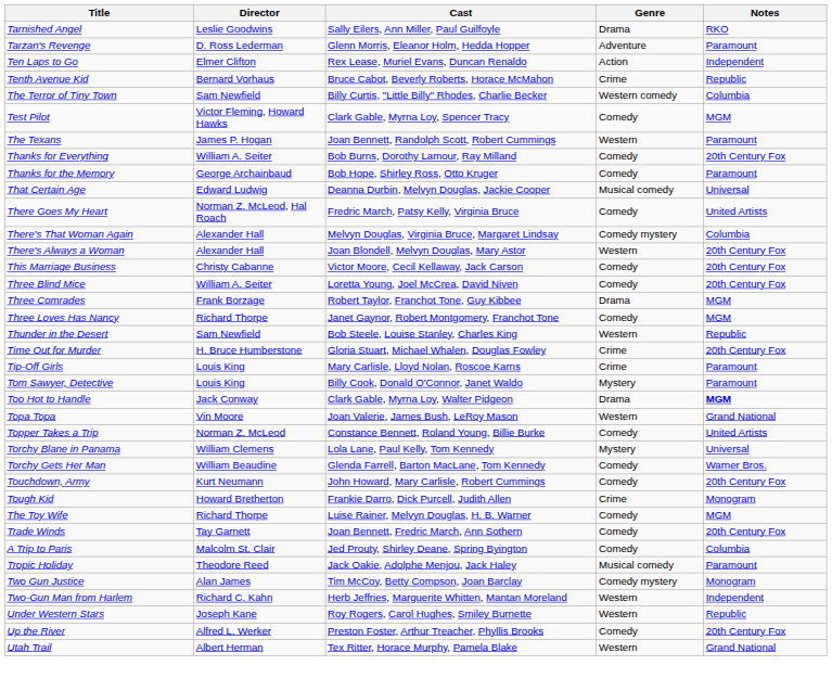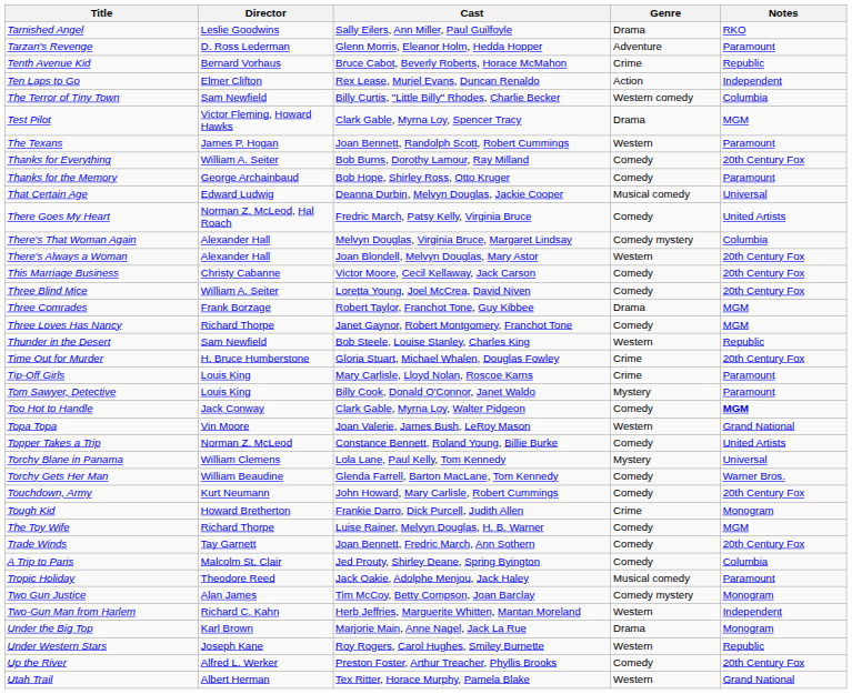 <table class="wikitable" style="width:100%;">
 <tr>
 <th style="width:23%;">Title</th>
 <th style="width:16%;">Director</th>
 <th style="width:33%;">Cast</th>
 <th style="width:13%;">Genre</th>
 <th style="width:15%;">Notes</th>
 </tr>
 <tr>
 <td><em><a href='#'>Tarnished Angel</a></em></td>
 <td><a href='#'>Leslie Goodwins</a></td>
 <td><a href='#'>Sally Eilers</a>, <a href='#'>Ann Miller</a>, <a href='#'>Paul Guilfoyle</a></td>
 <td>Drama</td>
 <td><a href='#'>RKO</a></td>
 </tr>
 <tr>
 <td><em><a href='#'>Tarzan's Revenge</a></em></td>
 <td><a href='#'>D. Ross Lederman</a></td>
 <td><a href='#'>Glenn Morris</a>, <a href='#'>Eleanor Holm</a>, <a href='#'>Hedda Hopper</a></td>
 <td>Adventure</td>
 <td><a href='#'>Paramount</a></td>
 </tr>
 <tr>
+<td><em><a href='#'>Tenth Avenue Kid</a></em></td>
+<td><a href='#'>Bernard Vorhaus</a></td>
+<td><a href='#'>Bruce Cabot</a>, <a href='#'>Beverly Roberts</a>, <a href='#'>Horace McMahon</a></td>
+<td>Crime</td>
+<td><a href='#'>Republic</a></td>
+</tr>
+<tr>
 <td><em><a href='#'>Ten Laps to Go</a></em></td>
 <td><a href='#'>Elmer Clifton</a></td>
 <td><a href='#'>Rex Lease</a>, <a href='#'>Muriel Evans</a>, <a href='#'>Duncan Renaldo</a></td>
 <td>Action</td>
 <td><a href='#'>Independent</a></td>
-</tr>
-<tr>
-<td><em><a href='#'>Tenth Avenue Kid</a></em></td>
-<td><a href='#'>Bernard Vorhaus</a></td>
-<td><a href='#'>Bruce Cabot</a>, <a href='#'>Beverly Roberts</a>, <a href='#'>Horace McMahon</a></td>
-<td>Crime</td>
-<td><a href='#'>Republic</a></td>
 </tr>
 <tr>
 <td><em><a href='#'>The Terror of Tiny Town</a></em></td>
 <td><a href='#'>Sam Newfield</a></td>
 <td><a href='#'>Billy Curtis</a>, <a href='#'>"Little Billy" Rhodes</a>, <a href='#'>Charlie Becker</a></td>
 <td>Western comedy</td>
 <td><a href='#'>Columbia</a></td>
 </tr>
 <tr>
 <td><em><a href='#'>Test Pilot</a></em></td>
 <td><a href='#'>Victor Fleming</a>, <a href='#'>Howard Hawks</a></td>
 <td><a href='#'>Clark Gable</a>, <a href='#'>Myrna Loy</a>, <a href='#'>Spencer Tracy</a></td>
-<td>Comedy</td>
+<td>Drama</td>
 <td><a href='#'>MGM</a></td>
 </tr>
 <tr>
 <td><em><a href='#'>The Texans</a></em></td>
 <td><a href='#'>James P. Hogan</a></td>
 <td><a href='#'>Joan Bennett</a>, <a href='#'>Randolph Scott</a>, <a href='#'>Robert Cummings</a></td>
 <td>Western</td>
 <td><a href='#'>Paramount</a></td>
 </tr>
 <tr>
 <td><em><a href='#'>Thanks for Everything</a></em></td>
 <td><a href='#'>William A. Seiter</a></td>
 <td><a href='#'>Bob Burns</a>, <a href='#'>Dorothy Lamour</a>, <a href='#'>Ray Milland</a></td>
 <td>Comedy</td>
 <td><a href='#'>20th Century Fox</a></td>
 </tr>
 <tr>
 <td><em><a href='#'>Thanks for the Memory</a></em></td>
 <td><a href='#'>George Archainbaud</a></td>
 <td><a href='#'>Bob Hope</a>, <a href='#'>Shirley Ross</a>, <a href='#'>Otto Kruger</a></td>
 <td>Comedy</td>
 <td><a href='#'>Paramount</a></td>
 </tr>
 <tr>
 <td><em><a href='#'>That Certain Age</a></em></td>
 <td><a href='#'>Edward Ludwig</a></td>
 <td><a href='#'>Deanna Durbin</a>, <a href='#'>Melvyn Douglas</a>, <a href='#'>Jackie Cooper</a></td>
 <td>Musical comedy</td>
 <td><a href='#'>Universal</a></td>
 </tr>
 <tr>
 <td><em><a href='#'>There Goes My Heart</a></em></td>
 <td><a href='#'>Norman Z. McLeod</a>, <a href='#'>Hal Roach</a></td>
 <td><a href='#'>Fredric March</a>, <a href='#'>Patsy Kelly</a>, <a href='#'>Virginia Bruce</a></td>
 <td>Comedy</td>
 <td><a href='#'>United Artists</a></td>
 </tr>
 <tr>
 <td><em><a href='#'>There's That Woman Again</a></em></td>
 <td><a href='#'>Alexander Hall</a></td>
 <td><a href='#'>Melvyn Douglas</a>, <a href='#'>Virginia Bruce</a>, <a href='#'>Margaret Lindsay</a></td>
 <td>Comedy mystery</td>
 <td><a href='#'>Columbia</a></td>
 </tr>
 <tr>
 <td><em><a href='#'>There's Always a Woman</a></em></td>
 <td><a href='#'>Alexander Hall</a></td>
 <td><a href='#'>Joan Blondell</a>, <a href='#'>Melvyn Douglas</a>, <a href='#'>Mary Astor</a></td>
 <td>Western</td>
 <td><a href='#'>20th Century Fox</a></td>
 </tr>
 <tr>
 <td><em><a href='#'>This Marriage Business</a></em></td>
 <td><a href='#'>Christy Cabanne</a></td>
 <td><a href='#'>Victor Moore</a>, <a href='#'>Cecil Kellaway</a>, <a href='#'>Jack Carson</a></td>
 <td>Comedy</td>
 <td><a href='#'>20th Century Fox</a></td>
 </tr>
 <tr>
 <td><em><a href='#'>Three Blind Mice</a></em></td>
 <td><a href='#'>William A. Seiter</a></td>
 <td><a href='#'>Loretta Young</a>, <a href='#'>Joel McCrea</a>, <a href='#'>David Niven</a></td>
 <td>Comedy</td>
 <td><a href='#'>20th Century Fox</a></td>
 </tr>
 <tr>
 <td><em><a href='#'>Three Comrades</a></em></td>
 <td><a href='#'>Frank Borzage</a></td>
 <td><a href='#'>Robert Taylor</a>, <a href='#'>Franchot Tone</a>, <a href='#'>Guy Kibbee</a></td>
 <td>Drama</td>
 <td><a href='#'>MGM</a></td>
 </tr>
 <tr>
 <td><em><a href='#'>Three Loves Has Nancy</a></em></td>
 <td><a href='#'>Richard Thorpe</a></td>
 <td><a href='#'>Janet Gaynor</a>, <a href='#'>Robert Montgomery</a>, <a href='#'>Franchot Tone</a></td>
 <td>Comedy</td>
 <td><a href='#'>MGM</a></td>
 </tr>
 <tr>
 <td><em><a href='#'>Thunder in the Desert</a></em></td>
 <td><a href='#'>Sam Newfield</a></td>
 <td><a href='#'>Bob Steele</a>, <a href='#'>Louise Stanley</a>, <a href='#'>Charles King</a></td>
 <td>Western</td>
 <td><a href='#'>Republic</a></td>
 </tr>
 <tr>
 <td><em><a href='#'>Time Out for Murder</a></em></td>
 <td><a href='#'>H. Bruce Humberstone</a></td>
 <td><a href='#'>Gloria Stuart</a>, <a href='#'>Michael Whalen</a>, <a href='#'>Douglas Fowley</a></td>
 <td>Crime</td>
 <td><a href='#'>20th Century Fox</a></td>
 </tr>
 <tr>
 <td><em><a href='#'>Tip-Off Girls</a></em></td>
 <td><a href='#'>Louis King</a></td>
 <td><a href='#'>Mary Carlisle</a>, <a href='#'>Lloyd Nolan</a>, <a href='#'>Roscoe Karns</a></td>
 <td>Crime</td>
 <td><a href='#'>Paramount</a></td>
 </tr>
 <tr>
 <td><em><a href='#'>Tom Sawyer, Detective</a></em></td>
 <td><a href='#'>Louis King</a></td>
 <td><a href='#'>Billy Cook</a>, <a href='#'>Donald O'Connor</a>, <a href='#'>Janet Waldo</a></td>
 <td>Mystery</td>
 <td><a href='#'>Paramount</a></td>
 </tr>
 <tr>
 <td><em><a href='#'>Too Hot to Handle</a></em></td>
 <td><a href='#'>Jack Conway</a></td>
 <td><a href='#'>Clark Gable</a>, <a href='#'>Myrna Loy</a>, <a href='#'>Walter Pidgeon</a></td>
-<td>Drama</td>
+<td>Comedy</td>
 <td><strong><a href='#'>MGM</a></strong></td>
 </tr>
 <tr>
 <td><em><a href='#'>Topa Topa</a></em></td>
 <td><a href='#'>Vin Moore</a></td>
 <td><a href='#'>Joan Valerie</a>, <a href='#'>James Bush</a>, <a href='#'>LeRoy Mason</a></td>
 <td>Western</td>
 <td><a href='#'>Grand National</a></td>
 </tr>
 <tr>
 <td><em><a href='#'>Topper Takes a Trip</a></em></td>
 <td><a href='#'>Norman Z. McLeod</a></td>
 <td><a href='#'>Constance Bennett</a>, <a href='#'>Roland Young</a>, <a href='#'>Billie Burke</a></td>
 <td>Comedy</td>
 <td><a href='#'>United Artists</a></td>
 </tr>
 <tr>
 <td><em><a href='#'>Torchy Blane in Panama</a></em></td>
 <td><a href='#'>William Clemens</a></td>
 <td><a href='#'>Lola Lane</a>, <a href='#'>Paul Kelly</a>, <a href='#'>Tom Kennedy</a></td>
 <td>Mystery</td>
 <td><a href='#'>Universal</a></td>
 </tr>
 <tr>
 <td><em><a href='#'>Torchy Gets Her Man</a></em></td>
 <td><a href='#'>William Beaudine</a></td>
 <td><a href='#'>Glenda Farrell</a>, <a href='#'>Barton MacLane</a>, <a href='#'>Tom Kennedy</a></td>
 <td>Comedy</td>
 <td><a href='#'>Warner Bros.</a></td>
 </tr>
 <tr>
 <td><em><a href='#'>Touchdown, Army</a></em></td>
 <td><a href='#'>Kurt Neumann</a></td>
 <td><a href='#'>John Howard</a>, <a href='#'>Mary Carlisle</a>, <a href='#'>Robert Cummings</a></td>
 <td>Comedy</td>
 <td><a href='#'>20th Century Fox</a></td>
 </tr>
 <tr>
 <td><em><a href='#'>Tough Kid</a></em></td>
 <td><a href='#'>Howard Bretherton</a></td>
 <td><a href='#'>Frankie Darro</a>, <a href='#'>Dick Purcell</a>, <a href='#'>Judith Allen</a></td>
 <td>Crime</td>
 <td><a href='#'>Monogram</a></td>
 </tr>
 <tr>
 <td><em><a href='#'>The Toy Wife</a></em></td>
 <td><a href='#'>Richard Thorpe</a></td>
 <td><a href='#'>Luise Rainer</a>, <a href='#'>Melvyn Douglas</a>, <a href='#'>H. B. Warner</a></td>
 <td>Comedy</td>
 <td><a href='#'>MGM</a></td>
 </tr>
 <tr>
 <td><em><a href='#'>Trade Winds</a></em></td>
 <td><a href='#'>Tay Garnett</a></td>
 <td><a href='#'>Joan Bennett</a>, <a href='#'>Fredric March</a>, <a href='#'>Ann Sothern</a></td>
 <td>Comedy</td>
 <td><a href='#'>20th Century Fox</a></td>
 </tr>
 <tr>
 <td><em><a href='#'>A Trip to Paris</a></em></td>
 <td><a href='#'>Malcolm St. Clair</a></td>
 <td><a href='#'>Jed Prouty</a>, <a href='#'>Shirley Deane</a>, <a href='#'>Spring Byington</a></td>
 <td>Comedy</td>
 <td><a href='#'>Columbia</a></td>
 </tr>
 <tr>
 <td><em><a href='#'>Tropic Holiday</a></em></td>
 <td><a href='#'>Theodore Reed</a></td>
 <td><a href='#'>Jack Oakie</a>, <a href='#'>Adolphe Menjou</a>, <a href='#'>Jack Haley</a></td>
 <td>Musical comedy</td>
 <td><a href='#'>Paramount</a></td>
 </tr>
 <tr>
 <td><em><a href='#'>Two Gun Justice</a></em></td>
 <td><a href='#'>Alan James</a></td>
 <td><a href='#'>Tim McCoy</a>, <a href='#'>Betty Compson</a>, <a href='#'>Joan Barclay</a></td>
 <td>Comedy mystery</td>
 <td><a href='#'>Monogram</a></td>
 </tr>
 <tr>
 <td><em><a href='#'>Two-Gun Man from Harlem</a></em></td>
 <td><a href='#'>Richard C. Kahn</a></td>
 <td><a href='#'>Herb Jeffries</a>, <a href='#'>Marguerite Whitten</a>, <a href='#'>Mantan Moreland</a></td>
 <td>Western</td>
 <td><a href='#'>Independent</a></td>
 </tr>
 <tr>
+<td><em><a href='#'>Under the Big Top</a></em></td>
+<td><a href='#'>Karl Brown</a></td>
+<td><a href='#'>Marjorie Main</a>, <a href='#'>Anne Nagel</a>, <a href='#'>Jack La Rue</a></td>
+<td>Drama</td>
+<td><a href='#'>Monogram</a></td>
+</tr>
+<tr>
 <td><em><a href='#'>Under Western Stars</a></em></td>
 <td><a href='#'>Joseph Kane</a></td>
 <td><a href='#'>Roy Rogers</a>, <a href='#'>Carol Hughes</a>, <a href='#'>Smiley Burnette</a></td>
 <td>Western</td>
 <td><a href='#'>Republic</a></td>
 </tr>
 <tr>
 <td><em><a href='#'>Up the River</a></em></td>
 <td><a href='#'>Alfred L. Werker</a></td>
 <td><a href='#'>Preston Foster</a>, <a href='#'>Arthur Treacher</a>, <a href='#'>Phyllis Brooks</a></td>
 <td>Comedy</td>
 <td><a href='#'>20th Century Fox</a></td>
 </tr>
 <tr>
 <td><em><a href='#'>Utah Trail</a></em></td>
 <td><a href='#'>Albert Herman</a></td>
 <td><a href='#'>Tex Ritter</a>, <a href='#'>Horace Murphy</a>, <a href='#'>Pamela Blake</a></td>
 <td>Western</td>
 <td><a href='#'>Grand National</a></td>
 </tr>
 </table>
